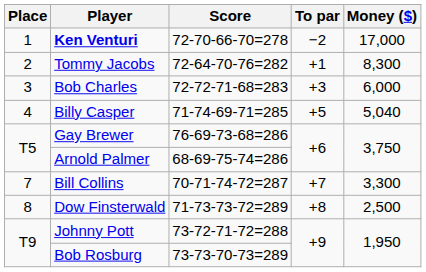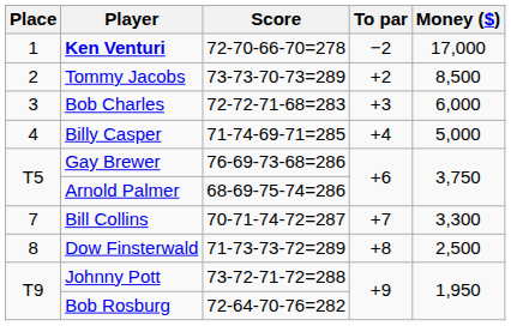 <table class=wikitable>
 <tr>
 <th>Place</th>
 <th>Player</th>
 <th>Score</th>
 <th>To par</th>
 <th>Money (<a href='#'>$</a>)</th>
 </tr>
 <tr>
 <td align=center>1</td>
 <td> <strong><a href='#'>Ken Venturi</a></strong></td>
 <td>72-70-66-70=278</td>
 <td align=center>−2</td>
 <td align=center>17,000</td>
 </tr>
 <tr>
 <td align=center>2</td>
 <td> <a href='#'>Tommy Jacobs</a></td>
-<td>72-64-70-76=282</td>
-<td align=center>+1</td>
-<td align=center>8,300</td>
+<td>73-73-70-73=289</td>
+<td align=center>+2</td>
+<td align=center>8,500</td>
 </tr>
 <tr>
 <td align=center>3</td>
 <td> <a href='#'>Bob Charles</a></td>
 <td>72-72-71-68=283</td>
 <td align=center>+3</td>
 <td align=center>6,000</td>
 </tr>
 <tr>
 <td align=center>4</td>
 <td> <a href='#'>Billy Casper</a></td>
 <td>71-74-69-71=285</td>
-<td align=center>+5</td>
-<td align=center>5,040</td>
+<td align=center>+4</td>
+<td align=center>5,000</td>
 </tr>
 <tr>
 <td rowspan=2 align=center>T5</td>
 <td> <a href='#'>Gay Brewer</a></td>
 <td>76-69-73-68=286</td>
 <td rowspan=2 align=center>+6</td>
 <td rowspan=2 align=center>3,750</td>
 </tr>
 <tr>
 <td> <a href='#'>Arnold Palmer</a></td>
 <td>68-69-75-74=286</td>
 </tr>
 <tr>
 <td align=center>7</td>
 <td> <a href='#'>Bill Collins</a></td>
 <td>70-71-74-72=287</td>
 <td align=center>+7</td>
 <td align=center>3,300</td>
 </tr>
 <tr>
 <td align=center>8</td>
 <td> <a href='#'>Dow Finsterwald</a></td>
 <td>71-73-73-72=289</td>
 <td align=center>+8</td>
 <td align=center>2,500</td>
 </tr>
 <tr>
 <td rowspan=2 align=center>T9</td>
 <td> <a href='#'>Johnny Pott</a></td>
 <td>73-72-71-72=288</td>
 <td rowspan=2 align=center>+9</td>
 <td rowspan=2 align=center>1,950</td>
 </tr>
 <tr>
 <td> <a href='#'>Bob Rosburg</a></td>
-<td>73-73-70-73=289</td>
+<td>72-64-70-76=282</td>
 </tr>
 </table>
